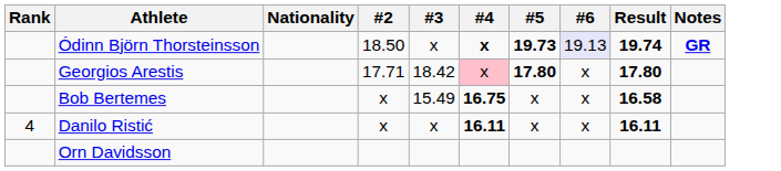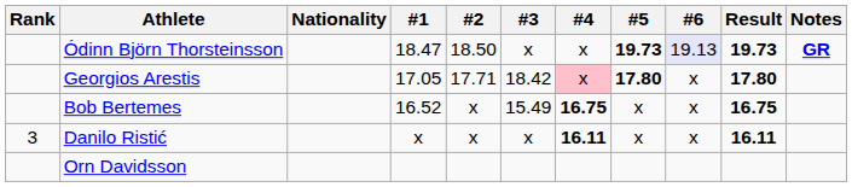 <table class="wikitable sortable" style="text-align:center">
 <tr>
 <th>Rank</th>
 <th>Athlete</th>
 <th>Nationality</th>
+<th>#1</th>
 <th>#2</th>
 <th>#3</th>
 <th>#4</th>
 <th>#5</th>
 <th>#6</th>
 <th>Result</th>
 <th>Notes</th>
 </tr>
 <tr>
 <td></td>
 <td align="left"><a href='#'>Ódinn Björn Thorsteinsson</a></td>
 <td align=left></td>
+<td>18.47</td>
 <td>18.50</td>
 <td>x</td>
-<td><strong>x</strong></td>
+<td>x</td>
 <td><strong>19.73</strong></td>
 <td style="background: lavender;">19.13</td>
-<td><strong>19.74</strong></td>
+<td><strong>19.73</strong></td>
 <td><strong><a href='#'>GR</a></strong></td>
 </tr>
 <tr>
 <td></td>
 <td align="left"><a href='#'>Georgios Arestis</a></td>
 <td align=left></td>
+<td>17.05</td>
 <td>17.71</td>
 <td>18.42</td>
 <td style="background: pink;">x</td>
 <td><strong>17.80</strong></td>
 <td>x</td>
 <td><strong>17.80</strong></td>
 <td></td>
 </tr>
 <tr>
 <td></td>
 <td align="left"><a href='#'>Bob Bertemes</a></td>
 <td align=left></td>
+<td>16.52</td>
 <td>x</td>
 <td>15.49</td>
 <td><strong>16.75</strong></td>
 <td>x</td>
 <td>x</td>
-<td><strong>16.58</strong></td>
+<td><strong>16.75</strong></td>
 <td></td>
 </tr>
 <tr>
-<td>4</td>
+<td>3</td>
 <td align="left"><a href='#'>Danilo Ristić</a></td>
 <td align=left></td>
+<td>x</td>
 <td>x</td>
 <td>x</td>
 <td><strong>16.11</strong></td>
 <td>x</td>
 <td>x</td>
 <td><strong>16.11</strong></td>
 <td></td>
 </tr>
 <tr>
 <td></td>
 <td align="left"><a href='#'>Orn Davidsson</a></td>
 <td align=left></td>
 <td></td>
 <td></td>
 <td></td>
 <td></td>
 <td></td>
+<td></td>
 <td><strong></strong></td>
 <td></td>
 </tr>
 </table>
